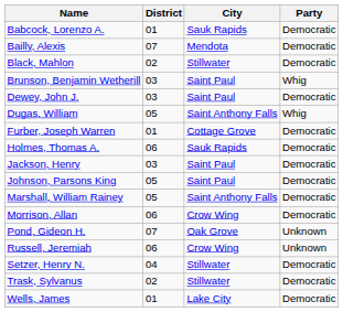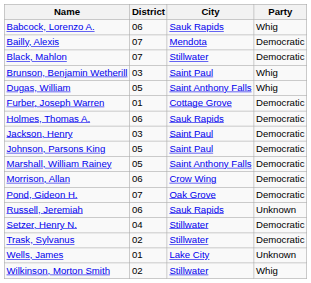 <table class="wikitable sortable">
 <tr>
 <th>Name</th>
 <th>District</th>
 <th>City</th>
 <th>Party</th>
 </tr>
 <tr>
 <td><a href='#'>Babcock, Lorenzo A.</a></td>
-<td>01</td>
+<td>06</td>
 <td><a href='#'>Sauk Rapids</a></td>
-<td>Democratic</td>
+<td>Whig</td>
 </tr>
 <tr>
 <td><a href='#'>Bailly, Alexis</a></td>
 <td>07</td>
 <td><a href='#'>Mendota</a></td>
 <td>Democratic</td>
 </tr>
 <tr>
 <td><a href='#'>Black, Mahlon</a></td>
-<td>02</td>
+<td>07</td>
 <td><a href='#'>Stillwater</a></td>
 <td>Democratic</td>
 </tr>
 <tr>
 <td><a href='#'>Brunson, Benjamin Wetherill</a></td>
 <td>03</td>
 <td><a href='#'>Saint Paul</a></td>
 <td>Whig</td>
-</tr>
-<tr>
-<td><a href='#'>Dewey, John J.</a></td>
-<td>03</td>
-<td><a href='#'>Saint Paul</a></td>
-<td>Democratic</td>
 </tr>
 <tr>
 <td><a href='#'>Dugas, William</a></td>
 <td>05</td>
 <td><a href='#'>Saint Anthony Falls</a></td>
 <td>Whig</td>
 </tr>
 <tr>
 <td><a href='#'>Furber, Joseph Warren</a></td>
 <td>01</td>
 <td><a href='#'>Cottage Grove</a></td>
 <td>Democratic</td>
 </tr>
 <tr>
 <td><a href='#'>Holmes, Thomas A.</a></td>
 <td>06</td>
 <td><a href='#'>Sauk Rapids</a></td>
 <td>Democratic</td>
 </tr>
 <tr>
 <td><a href='#'>Jackson, Henry</a></td>
 <td>03</td>
 <td><a href='#'>Saint Paul</a></td>
 <td>Democratic</td>
 </tr>
 <tr>
 <td><a href='#'>Johnson, Parsons King</a></td>
 <td>05</td>
 <td><a href='#'>Saint Paul</a></td>
 <td>Democratic</td>
 </tr>
 <tr>
 <td><a href='#'>Marshall, William Rainey</a></td>
 <td>05</td>
 <td><a href='#'>Saint Anthony Falls</a></td>
 <td>Democratic</td>
 </tr>
 <tr>
 <td><a href='#'>Morrison, Allan</a></td>
 <td>06</td>
 <td><a href='#'>Crow Wing</a></td>
 <td>Democratic</td>
 </tr>
 <tr>
 <td><a href='#'>Pond, Gideon H.</a></td>
 <td>07</td>
 <td><a href='#'>Oak Grove</a></td>
-<td>Unknown</td>
+<td>Democratic</td>
 </tr>
 <tr>
 <td><a href='#'>Russell, Jeremiah</a></td>
 <td>06</td>
-<td><a href='#'>Crow Wing</a></td>
+<td><a href='#'>Sauk Rapids</a></td>
 <td>Unknown</td>
 </tr>
 <tr>
 <td><a href='#'>Setzer, Henry N.</a></td>
 <td>04</td>
 <td><a href='#'>Stillwater</a></td>
 <td>Democratic</td>
 </tr>
 <tr>
 <td><a href='#'>Trask, Sylvanus</a></td>
 <td>02</td>
 <td><a href='#'>Stillwater</a></td>
 <td>Democratic</td>
 </tr>
 <tr>
 <td><a href='#'>Wells, James</a></td>
 <td>01</td>
 <td><a href='#'>Lake City</a></td>
-<td>Democratic</td>
+<td>Unknown</td>
+</tr>
+<tr>
+<td><a href='#'>Wilkinson, Morton Smith</a></td>
+<td>02</td>
+<td><a href='#'>Stillwater</a></td>
+<td>Whig</td>
 </tr>
 </table>
